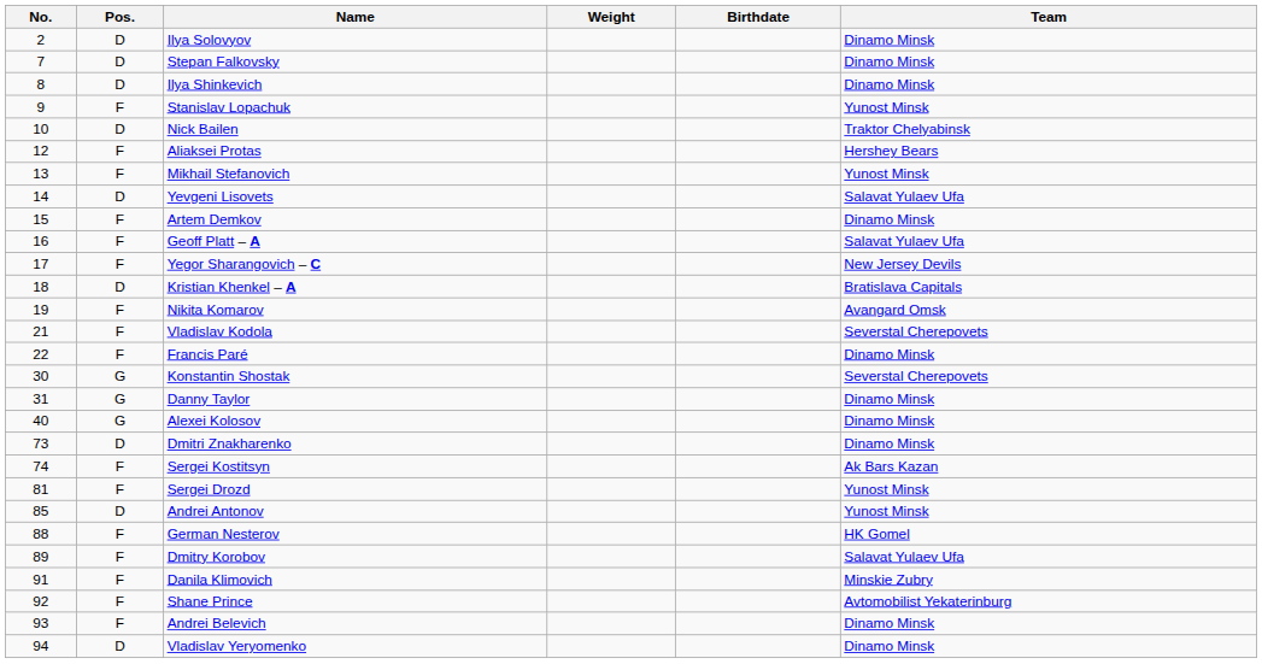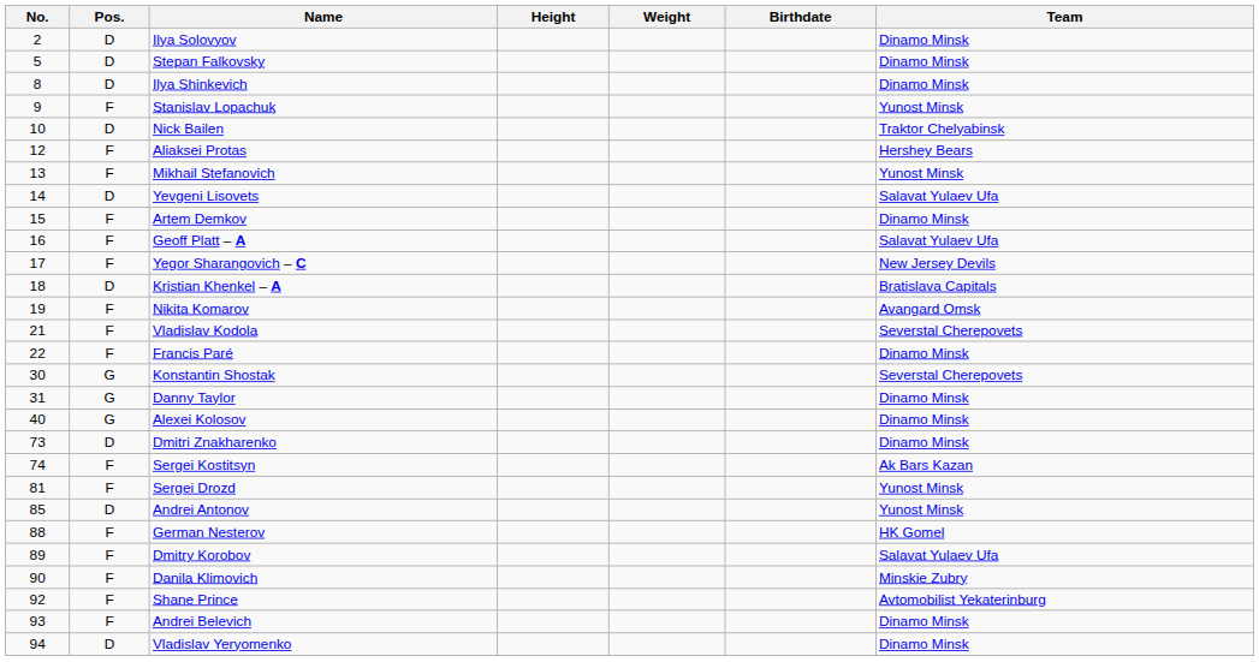 <table class="wikitable sortable" width="80%" style="font-size: 90%; text-align: center;">
 <tr>
 <th>No.</th>
 <th>Pos.</th>
 <th>Name</th>
+<th>Height</th>
 <th>Weight</th>
 <th>Birthdate</th>
 <th>Team</th>
 </tr>
 <tr>
 <td>2</td>
 <td>D</td>
 <td align=left><a href='#'>Ilya Solovyov</a></td>
 <td></td>
 <td></td>
+<td></td>
 <td style="text-align:left;"> <a href='#'>Dinamo Minsk</a></td>
 </tr>
 <tr>
-<td>7</td>
+<td>5</td>
 <td>D</td>
 <td align=left><a href='#'>Stepan Falkovsky</a></td>
+<td></td>
 <td></td>
 <td></td>
 <td style="text-align:left;"> <a href='#'>Dinamo Minsk</a></td>
 </tr>
 <tr>
 <td>8</td>
 <td>D</td>
 <td align=left><a href='#'>Ilya Shinkevich</a></td>
 <td></td>
 <td></td>
+<td></td>
 <td style="text-align:left;"> <a href='#'>Dinamo Minsk</a></td>
 </tr>
 <tr>
 <td>9</td>
 <td>F</td>
 <td align=left><a href='#'>Stanislav Lopachuk</a></td>
+<td></td>
 <td></td>
 <td></td>
 <td style="text-align:left;"> <a href='#'>Yunost Minsk</a></td>
 </tr>
 <tr>
 <td>10</td>
 <td>D</td>
 <td align=left><a href='#'>Nick Bailen</a></td>
 <td></td>
 <td></td>
+<td></td>
 <td style="text-align:left;"> <a href='#'>Traktor Chelyabinsk</a></td>
 </tr>
 <tr>
 <td>12</td>
 <td>F</td>
 <td align=left><a href='#'>Aliaksei Protas</a></td>
+<td></td>
 <td></td>
 <td></td>
 <td style="text-align:left;"> <a href='#'>Hershey Bears</a></td>
 </tr>
 <tr>
 <td>13</td>
 <td>F</td>
 <td align=left><a href='#'>Mikhail Stefanovich</a></td>
 <td></td>
 <td></td>
+<td></td>
 <td style="text-align:left;"> <a href='#'>Yunost Minsk</a></td>
 </tr>
 <tr>
 <td>14</td>
 <td>D</td>
 <td align=left><a href='#'>Yevgeni Lisovets</a></td>
+<td></td>
 <td></td>
 <td></td>
 <td style="text-align:left;"> <a href='#'>Salavat Yulaev Ufa</a></td>
 </tr>
 <tr>
 <td>15</td>
 <td>F</td>
 <td align=left><a href='#'>Artem Demkov</a></td>
 <td></td>
 <td></td>
+<td></td>
 <td style="text-align:left;"> <a href='#'>Dinamo Minsk</a></td>
 </tr>
 <tr>
 <td>16</td>
 <td>F</td>
 <td align=left><a href='#'>Geoff Platt</a> – <strong><a href='#'>A</a></strong></td>
+<td></td>
 <td></td>
 <td></td>
 <td style="text-align:left;"> <a href='#'>Salavat Yulaev Ufa</a></td>
 </tr>
 <tr>
 <td>17</td>
 <td>F</td>
 <td align=left><a href='#'>Yegor Sharangovich</a> – <strong><a href='#'>C</a></strong></td>
 <td></td>
 <td></td>
+<td></td>
 <td style="text-align:left;"> <a href='#'>New Jersey Devils</a></td>
 </tr>
 <tr>
 <td>18</td>
 <td>D</td>
 <td align=left><a href='#'>Kristian Khenkel</a> – <strong><a href='#'>A</a></strong></td>
+<td></td>
 <td></td>
 <td></td>
 <td style="text-align:left;"> <a href='#'>Bratislava Capitals</a></td>
 </tr>
 <tr>
 <td>19</td>
 <td>F</td>
 <td align=left><a href='#'>Nikita Komarov</a></td>
 <td></td>
 <td></td>
+<td></td>
 <td style="text-align:left;"> <a href='#'>Avangard Omsk</a></td>
 </tr>
 <tr>
 <td>21</td>
 <td>F</td>
 <td align=left><a href='#'>Vladislav Kodola</a></td>
+<td></td>
 <td></td>
 <td></td>
 <td style="text-align:left;"> <a href='#'>Severstal Cherepovets</a></td>
 </tr>
 <tr>
 <td>22</td>
 <td>F</td>
 <td align=left><a href='#'>Francis Paré</a></td>
 <td></td>
 <td></td>
+<td></td>
 <td style="text-align:left;"> <a href='#'>Dinamo Minsk</a></td>
 </tr>
 <tr>
 <td>30</td>
 <td>G</td>
 <td align=left><a href='#'>Konstantin Shostak</a></td>
+<td></td>
 <td></td>
 <td></td>
 <td style="text-align:left;"> <a href='#'>Severstal Cherepovets</a></td>
 </tr>
 <tr>
 <td>31</td>
 <td>G</td>
 <td align=left><a href='#'>Danny Taylor</a></td>
 <td></td>
 <td></td>
+<td></td>
 <td style="text-align:left;"> <a href='#'>Dinamo Minsk</a></td>
 </tr>
 <tr>
 <td>40</td>
 <td>G</td>
 <td align=left><a href='#'>Alexei Kolosov</a></td>
+<td></td>
 <td></td>
 <td></td>
 <td style="text-align:left;"> <a href='#'>Dinamo Minsk</a></td>
 </tr>
 <tr>
 <td>73</td>
 <td>D</td>
 <td align=left><a href='#'>Dmitri Znakharenko</a></td>
 <td></td>
 <td></td>
+<td></td>
 <td style="text-align:left;"> <a href='#'>Dinamo Minsk</a></td>
 </tr>
 <tr>
 <td>74</td>
 <td>F</td>
 <td align=left><a href='#'>Sergei Kostitsyn</a></td>
+<td></td>
 <td></td>
 <td></td>
 <td style="text-align:left;"> <a href='#'>Ak Bars Kazan</a></td>
 </tr>
 <tr>
 <td>81</td>
 <td>F</td>
 <td align=left><a href='#'>Sergei Drozd</a></td>
 <td></td>
 <td></td>
+<td></td>
 <td style="text-align:left;"> <a href='#'>Yunost Minsk</a></td>
 </tr>
 <tr>
 <td>85</td>
 <td>D</td>
 <td align=left><a href='#'>Andrei Antonov</a></td>
+<td></td>
 <td></td>
 <td></td>
 <td style="text-align:left;"> <a href='#'>Yunost Minsk</a></td>
 </tr>
 <tr>
 <td>88</td>
 <td>F</td>
 <td align=left><a href='#'>German Nesterov</a></td>
 <td></td>
 <td></td>
+<td></td>
 <td style="text-align:left;"> <a href='#'>HK Gomel</a></td>
 </tr>
 <tr>
 <td>89</td>
 <td>F</td>
 <td align=left><a href='#'>Dmitry Korobov</a></td>
 <td></td>
 <td></td>
+<td></td>
 <td style="text-align:left;"> <a href='#'>Salavat Yulaev Ufa</a></td>
 </tr>
 <tr>
-<td>91</td>
+<td>90</td>
 <td>F</td>
 <td align=left><a href='#'>Danila Klimovich</a></td>
+<td></td>
 <td></td>
 <td></td>
 <td style="text-align:left;"> <a href='#'>Minskie Zubry</a></td>
 </tr>
 <tr>
 <td>92</td>
 <td>F</td>
 <td align=left><a href='#'>Shane Prince</a></td>
 <td></td>
 <td></td>
+<td></td>
 <td style="text-align:left;"> <a href='#'>Avtomobilist Yekaterinburg</a></td>
 </tr>
 <tr>
 <td>93</td>
 <td>F</td>
 <td align=left><a href='#'>Andrei Belevich</a></td>
+<td></td>
 <td></td>
 <td></td>
 <td style="text-align:left;"> <a href='#'>Dinamo Minsk</a></td>
 </tr>
 <tr>
 <td>94</td>
 <td>D</td>
 <td align=left><a href='#'>Vladislav Yeryomenko</a></td>
 <td></td>
 <td></td>
+<td></td>
 <td style="text-align:left;"> <a href='#'>Dinamo Minsk</a></td>
 </tr>
 </table>
